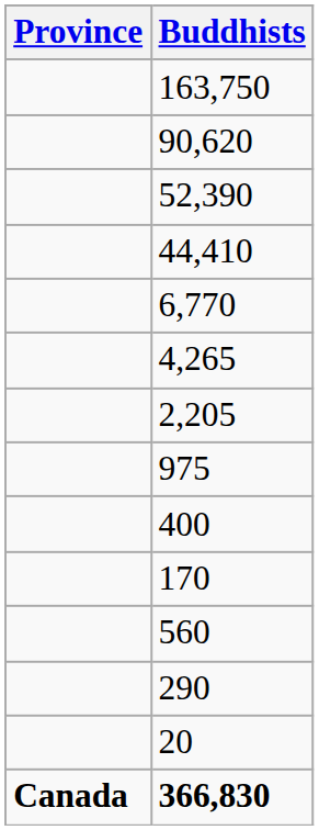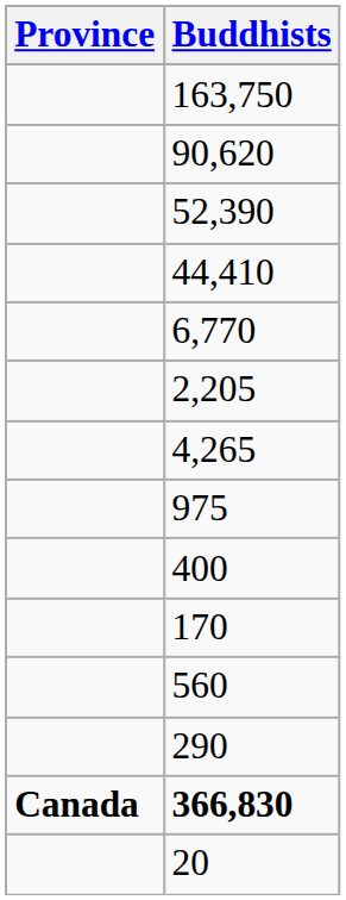 <table class="wikitable">
 <tr>
 <th><a href='#'>Province</a></th>
 <th><a href='#'>Buddhists</a></th>
 </tr>
 <tr>
 <td></td>
 <td>163,750</td>
 </tr>
 <tr>
 <td></td>
 <td>90,620</td>
 </tr>
 <tr>
 <td></td>
 <td>52,390</td>
 </tr>
 <tr>
 <td></td>
 <td>44,410</td>
 </tr>
 <tr>
 <td></td>
 <td>6,770</td>
 </tr>
 <tr>
 <td></td>
-<td>4,265</td>
+<td>2,205</td>
 </tr>
 <tr>
 <td></td>
-<td>2,205</td>
+<td>4,265</td>
 </tr>
 <tr>
 <td></td>
 <td>975</td>
 </tr>
 <tr>
 <td></td>
 <td>400</td>
 </tr>
 <tr>
 <td></td>
 <td>170</td>
 </tr>
 <tr>
 <td></td>
 <td>560</td>
 </tr>
 <tr>
 <td></td>
 <td>290</td>
 </tr>
 <tr>
+<td> <strong>Canada</strong></td>
+<td><strong>366,830</strong></td>
+</tr>
+<tr>
 <td></td>
 <td>20</td>
 </tr>
-<tr>
-<td> <strong>Canada</strong></td>
-<td><strong>366,830</strong></td>
-</tr>
 </table>
